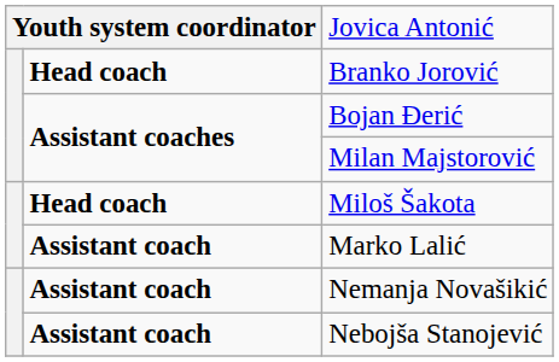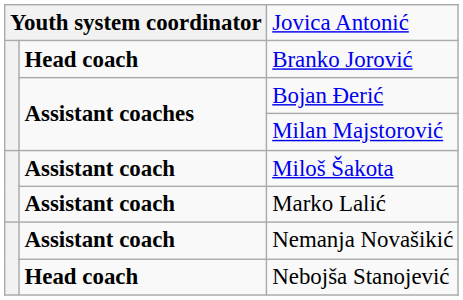 <table class="wikitable">
 <tr>
 <th colspan=2>Youth system coordinator</th>
 <td> <a href='#'>Jovica Antonić</a></td>
 </tr>
 <tr>
 <th rowspan=3></th>
 <td><strong>Head coach</strong></td>
 <td> <a href='#'>Branko Jorović</a></td>
 </tr>
 <tr>
 <td rowspan=2><strong>Assistant coaches</strong></td>
 <td> <a href='#'>Bojan Đerić</a></td>
 </tr>
 <tr>
 <td> <a href='#'>Milan Majstorović</a></td>
 </tr>
 <tr>
 <th rowspan=2></th>
-<td><strong>Head coach</strong></td>
+<td><strong>Assistant coach</strong></td>
 <td> <a href='#'>Miloš Šakota</a></td>
 </tr>
 <tr>
 <td><strong>Assistant coach</strong></td>
 <td> Marko Lalić</td>
 </tr>
 <tr>
 <th rowspan=2></th>
 <td><strong>Assistant coach</strong></td>
 <td> Nemanja Novašikić</td>
 </tr>
 <tr>
-<td><strong>Assistant coach</strong></td>
+<td><strong>Head coach</strong></td>
 <td> Nebojša Stanojević</td>
 </tr>
 </table>
